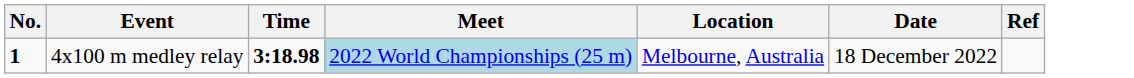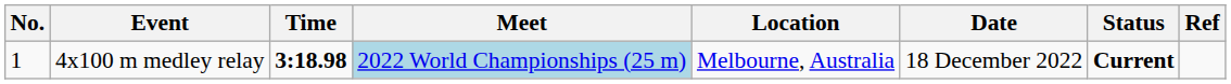 <table class="wikitable sortable">
 <tr>
 <th>No.</th>
 <th>Event</th>
 <th>Time</th>
 <th>Meet</th>
 <th>Location</th>
 <th>Date</th>
+<th>Status</th>
 <th>Ref</th>
 </tr>
 <tr>
-<td><strong>1</strong></td>
+<td>1</td>
 <td>4x100 m medley relay</td>
 <td align="center"><strong>3:18.98</strong></td>
 <td style="background: lightblue;"><a href='#'>2022 World Championships (25 m)</a></td>
 <td><a href='#'>Melbourne</a>, <a href='#'>Australia</a></td>
 <td align="center">18 December 2022</td>
+<td align="center"><strong>Current</strong></td>
 <td align="center"></td>
 </tr>
 </table>
